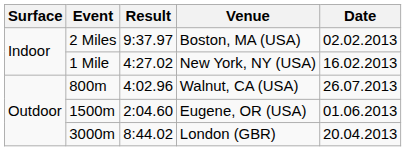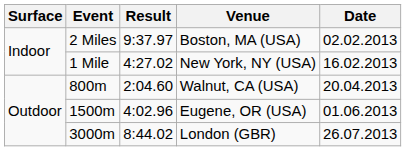 <table class="wikitable sortable">
 <tr>
 <th>Surface</th>
 <th>Event</th>
 <th>Result</th>
 <th>Venue</th>
 <th>Date</th>
 </tr>
 <tr>
 <td rowspan=2>Indoor</td>
 <td>2 Miles</td>
 <td>9:37.97</td>
 <td>Boston, MA (USA)</td>
 <td>02.02.2013</td>
 </tr>
 <tr>
 <td>1 Mile</td>
 <td>4:27.02</td>
 <td>New York, NY (USA)</td>
 <td>16.02.2013</td>
 </tr>
 <tr>
 <td rowspan=3>Outdoor</td>
 <td>800m</td>
-<td>4:02.96</td>
+<td>2:04.60</td>
 <td>Walnut, CA (USA)</td>
-<td>26.07.2013</td>
+<td>20.04.2013</td>
 </tr>
 <tr>
 <td>1500m</td>
-<td>2:04.60</td>
+<td>4:02.96</td>
 <td>Eugene, OR (USA)</td>
 <td>01.06.2013</td>
 </tr>
 <tr>
 <td>3000m</td>
 <td>8:44.02</td>
 <td>London (GBR)</td>
-<td>20.04.2013</td>
+<td>26.07.2013</td>
 </tr>
 </table>
